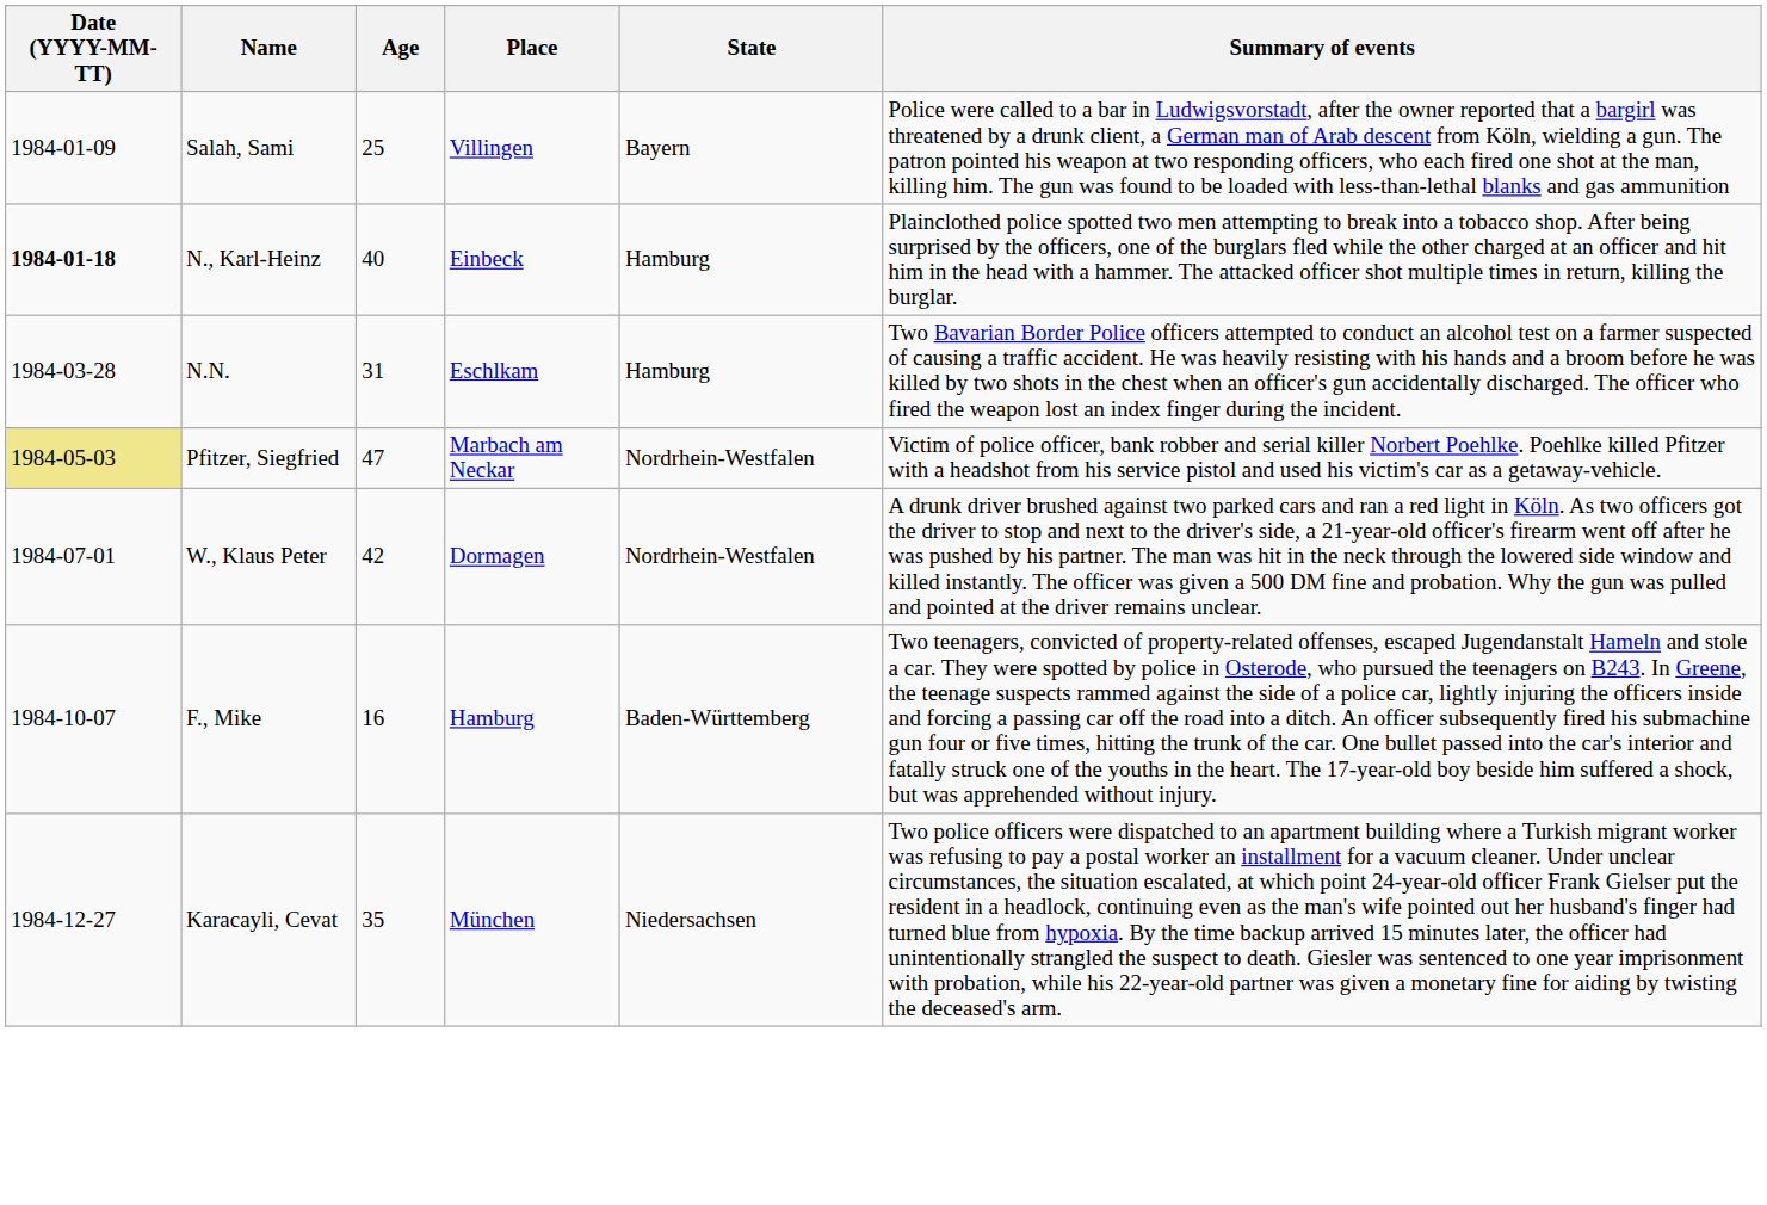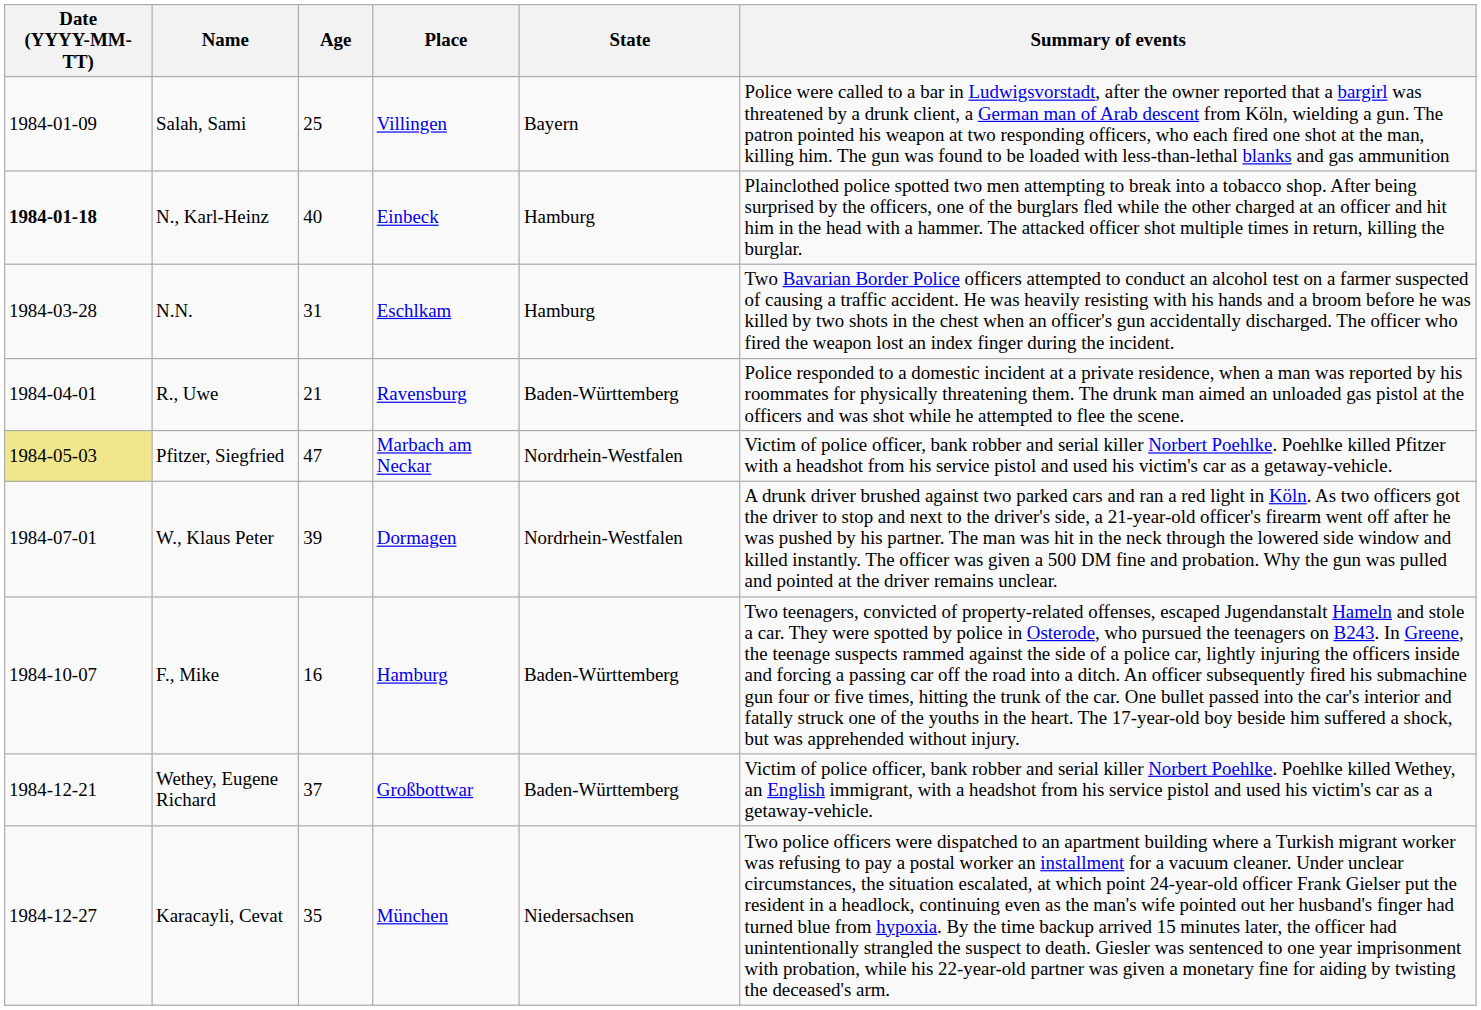 <table class="wikitable sortable static-row-numbers static-row-header-text">
 <tr>
 <th style="width:10%;">Date<br>(YYYY-MM-TT)</th>
 <th style="width:10%;">Name</th>
 <th style="width:5%;">Age</th>
 <th style="width:10%;">Place</th>
 <th style="width:15%;">State</th>
 <th style="width:50%;">Summary of events</th>
 </tr>
 <tr>
 <td>1984-01-09</td>
 <td>Salah, Sami</td>
 <td>25</td>
 <td><a href='#'>Villingen</a></td>
 <td>Bayern</td>
 <td>Police were called to a bar in <a href='#'>Ludwigsvorstadt</a>, after the owner reported that a <a href='#'>bargirl</a> was threatened by a drunk client, a <a href='#'>German man of Arab descent</a> from Köln, wielding a gun. The patron pointed his weapon at two responding officers, who each fired one shot at the man, killing him. The gun was found to be loaded with less-than-lethal <a href='#'>blanks</a> and gas ammunition</td>
 </tr>
 <tr>
 <td><strong>1984-01-18</strong></td>
 <td>N., Karl-Heinz</td>
 <td>40</td>
 <td><a href='#'>Einbeck</a></td>
 <td>Hamburg</td>
 <td>Plainclothed police spotted two men attempting to break into a tobacco shop. After being surprised by the officers, one of the burglars fled while the other charged at an officer and hit him in the head with a hammer. The attacked officer shot multiple times in return, killing the burglar.</td>
 </tr>
 <tr>
 <td>1984-03-28</td>
 <td>N.N.</td>
 <td>31</td>
 <td><a href='#'>Eschlkam</a></td>
 <td>Hamburg</td>
 <td>Two <a href='#'>Bavarian Border Police</a> officers attempted to conduct an alcohol test on a farmer suspected of causing a traffic accident. He was heavily resisting with his hands and a broom before he was killed by two shots in the chest when an officer's gun accidentally discharged. The officer who fired the weapon lost an index finger during the incident.</td>
 </tr>
 <tr>
+<td>1984-04-01</td>
+<td>R., Uwe</td>
+<td>21</td>
+<td><a href='#'>Ravensburg</a></td>
+<td>Baden-Württemberg</td>
+<td>Police responded to a domestic incident at a private residence, when a man was reported by his roommates for physically threatening them. The drunk man aimed an unloaded gas pistol at the officers and was shot while he attempted to flee the scene.</td>
+</tr>
+<tr>
 <td style="background: khaki;">1984-05-03</td>
 <td>Pfitzer, Siegfried</td>
 <td>47</td>
 <td><a href='#'>Marbach am Neckar</a></td>
 <td>Nordrhein-Westfalen</td>
 <td>Victim of police officer, bank robber and serial killer <a href='#'>Norbert Poehlke</a>. Poehlke killed Pfitzer with a headshot from his service pistol and used his victim's car as a getaway-vehicle.</td>
 </tr>
 <tr>
 <td>1984-07-01</td>
 <td>W., Klaus Peter</td>
-<td>42</td>
+<td>39</td>
 <td><a href='#'>Dormagen</a></td>
 <td>Nordrhein-Westfalen</td>
 <td>A drunk driver brushed against two parked cars and ran a red light in <a href='#'>Köln</a>. As two officers got the driver to stop and next to the driver's side, a 21-year-old officer's firearm went off after he was pushed by his partner. The man was hit in the neck through the lowered side window and killed instantly. The officer was given a 500 DM fine and probation. Why the gun was pulled and pointed at the driver remains unclear.</td>
 </tr>
 <tr>
 <td>1984-10-07</td>
 <td>F., Mike</td>
 <td>16</td>
 <td><a href='#'>Hamburg</a></td>
 <td>Baden-Württemberg</td>
 <td>Two teenagers, convicted of property-related offenses, escaped Jugendanstalt <a href='#'>Hameln</a> and stole a car. They were spotted by police in <a href='#'>Osterode</a>, who pursued the teenagers on <a href='#'>B243</a>. In <a href='#'>Greene</a>, the teenage suspects rammed against the side of a police car, lightly injuring the officers inside and forcing a passing car off the road into a ditch. An officer subsequently fired his submachine gun four or five times, hitting the trunk of the car. One bullet passed into the car's interior and fatally struck one of the youths in the heart. The 17-year-old boy beside him suffered a shock, but was apprehended without injury.</td>
 </tr>
 <tr>
+<td>1984-12-21</td>
+<td>Wethey, Eugene Richard</td>
+<td>37</td>
+<td><a href='#'>Großbottwar</a></td>
+<td>Baden-Württemberg</td>
+<td>Victim of police officer, bank robber and serial killer <a href='#'>Norbert Poehlke</a>. Poehlke killed Wethey, an <a href='#'>English</a> immigrant, with a headshot from his service pistol and used his victim's car as a getaway-vehicle.</td>
+</tr>
+<tr>
 <td>1984-12-27</td>
 <td>Karacayli, Cevat</td>
 <td>35</td>
 <td><a href='#'>München</a></td>
 <td>Niedersachsen</td>
 <td>Two police officers were dispatched to an apartment building where a Turkish migrant worker was refusing to pay a postal worker an <a href='#'>installment</a> for a vacuum cleaner. Under unclear circumstances, the situation escalated, at which point 24-year-old officer Frank Gielser put the resident in a headlock, continuing even as the man's wife pointed out her husband's finger had turned blue from <a href='#'>hypoxia</a>. By the time backup arrived 15 minutes later, the officer had unintentionally strangled the suspect to death. Giesler was sentenced to one year imprisonment with probation, while his 22-year-old partner was given a monetary fine for aiding by twisting the deceased's arm.</td>
 </tr>
 </table>
